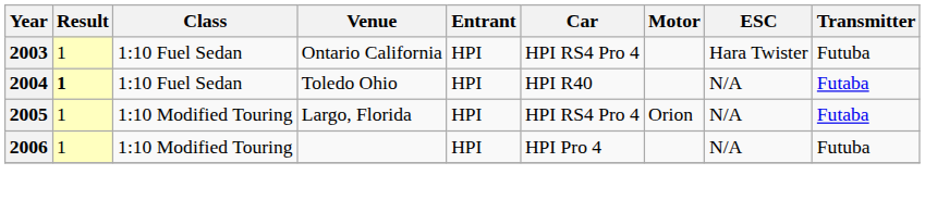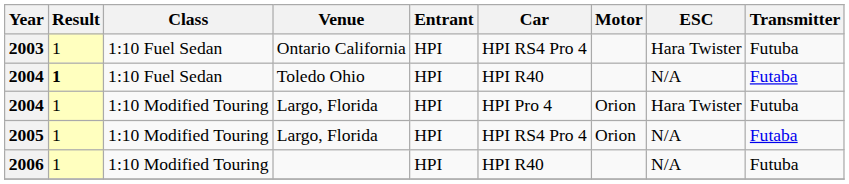 <table class="wikitable" style="font-size: 90%">
 <tr>
 <th>Year</th>
 <th>Result</th>
 <th>Class</th>
 <th>Venue</th>
 <th>Entrant</th>
 <th>Car</th>
 <th>Motor</th>
 <th>ESC</th>
 <th>Transmitter</th>
 </tr>
 <tr>
 <th>2003</th>
 <td style="background:#FFFFBF;">1</td>
 <td>1:10 Fuel Sedan</td>
 <td>Ontario California</td>
 <td>HPI</td>
 <td>HPI RS4 Pro 4</td>
 <td></td>
 <td>Hara Twister</td>
 <td>Futuba</td>
 </tr>
 <tr>
 <th>2004</th>
 <td style="background:#FFFFBF;"><strong>1</strong></td>
 <td>1:10 Fuel Sedan</td>
 <td>Toledo Ohio</td>
 <td>HPI</td>
 <td>HPI R40</td>
 <td></td>
 <td>N/A</td>
 <td><a href='#'>Futaba</a></td>
 </tr>
 <tr>
+<th>2004</th>
+<td style="background:#FFFFBF;">1</td>
+<td>1:10 Modified Touring</td>
+<td>Largo, Florida</td>
+<td>HPI</td>
+<td>HPI Pro 4</td>
+<td>Orion</td>
+<td>Hara Twister</td>
+<td>Futuba</td>
+</tr>
+<tr>
 <th>2005</th>
 <td style="background:#FFFFBF;">1</td>
 <td>1:10 Modified Touring</td>
 <td>Largo, Florida</td>
 <td>HPI</td>
 <td>HPI RS4 Pro 4</td>
 <td>Orion</td>
 <td>N/A</td>
 <td><a href='#'>Futaba</a></td>
 </tr>
 <tr>
 <th>2006</th>
 <td style="background:#FFFFBF;">1</td>
 <td>1:10 Modified Touring</td>
 <td></td>
 <td>HPI</td>
-<td>HPI Pro 4</td>
+<td>HPI R40</td>
 <td></td>
 <td>N/A</td>
 <td>Futuba</td>
 </tr>
 <tr>
 </tr>
 </table>
